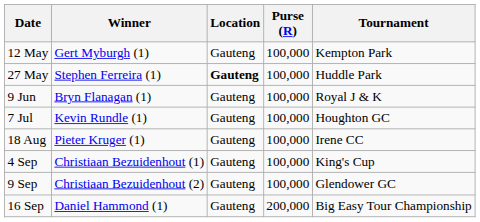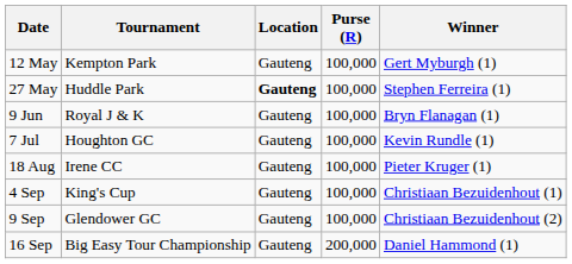 <table class="wikitable" style="font-size:95%;">
 <tr>
 <th>Date</th>
-<th>Winner</th>
+<th>Tournament</th>
 <th>Location</th>
 <th>Purse<br>(<a href='#'>R</a>)</th>
-<th>Tournament</th>
+<th>Winner</th>
 </tr>
 <tr>
 <td>12 May</td>
-<td> <a href='#'>Gert Myburgh</a> (1)</td>
+<td>Kempton Park</td>
 <td>Gauteng</td>
 <td align=right>100,000</td>
-<td>Kempton Park</td>
+<td> <a href='#'>Gert Myburgh</a> (1)</td>
 </tr>
 <tr>
 <td>27 May</td>
-<td> <a href='#'>Stephen Ferreira</a> (1)</td>
+<td>Huddle Park</td>
 <td><strong>Gauteng</strong></td>
 <td align=right>100,000</td>
-<td>Huddle Park</td>
+<td> <a href='#'>Stephen Ferreira</a> (1)</td>
 </tr>
 <tr>
 <td>9 Jun</td>
-<td> <a href='#'>Bryn Flanagan</a> (1)</td>
+<td>Royal J & K</td>
 <td>Gauteng</td>
 <td align=right>100,000</td>
-<td>Royal J & K</td>
+<td> <a href='#'>Bryn Flanagan</a> (1)</td>
 </tr>
 <tr>
 <td>7 Jul</td>
-<td> <a href='#'>Kevin Rundle</a> (1)</td>
+<td>Houghton GC</td>
 <td>Gauteng</td>
 <td align=right>100,000</td>
-<td>Houghton GC</td>
+<td> <a href='#'>Kevin Rundle</a> (1)</td>
 </tr>
 <tr>
 <td>18 Aug</td>
-<td> <a href='#'>Pieter Kruger</a> (1)</td>
+<td>Irene CC</td>
 <td>Gauteng</td>
 <td align=right>100,000</td>
-<td>Irene CC</td>
+<td> <a href='#'>Pieter Kruger</a> (1)</td>
 </tr>
 <tr>
 <td>4 Sep</td>
-<td> <a href='#'>Christiaan Bezuidenhout</a> (1)</td>
+<td>King's Cup</td>
 <td>Gauteng</td>
 <td align=right>100,000</td>
-<td>King's Cup</td>
+<td> <a href='#'>Christiaan Bezuidenhout</a> (1)</td>
 </tr>
 <tr>
 <td>9 Sep</td>
-<td> <a href='#'>Christiaan Bezuidenhout</a> (2)</td>
+<td>Glendower GC</td>
 <td>Gauteng</td>
 <td align=right>100,000</td>
-<td>Glendower GC</td>
+<td> <a href='#'>Christiaan Bezuidenhout</a> (2)</td>
 </tr>
 <tr>
 <td>16 Sep</td>
-<td> <a href='#'>Daniel Hammond</a> (1)</td>
+<td>Big Easy Tour Championship</td>
 <td>Gauteng</td>
 <td align=right>200,000</td>
-<td>Big Easy Tour Championship</td>
+<td> <a href='#'>Daniel Hammond</a> (1)</td>
 </tr>
 </table>
